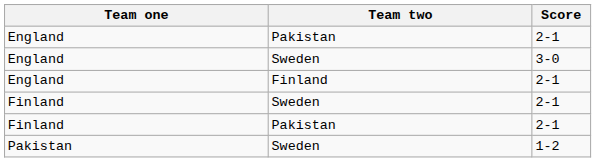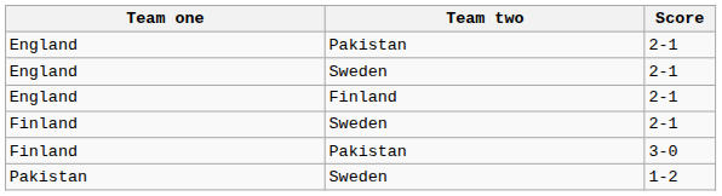 <table class="wikitable">
 <tr>
 <th width=250>Team one</th>
 <th width=250>Team two</th>
 <th width=50>Score</th>
 </tr>
 <tr>
 <td> England</td>
 <td> Pakistan</td>
 <td>2-1</td>
 </tr>
 <tr>
 <td> England</td>
 <td> Sweden</td>
-<td>3-0</td>
+<td>2-1</td>
 </tr>
 <tr>
 <td> England</td>
 <td> Finland</td>
 <td>2-1</td>
 </tr>
 <tr>
 <td> Finland</td>
 <td> Sweden</td>
 <td>2-1</td>
 </tr>
 <tr>
 <td> Finland</td>
 <td> Pakistan</td>
-<td>2-1</td>
+<td>3-0</td>
 </tr>
 <tr>
 <td> Pakistan</td>
 <td> Sweden</td>
 <td>1-2</td>
 </tr>
 </table>
